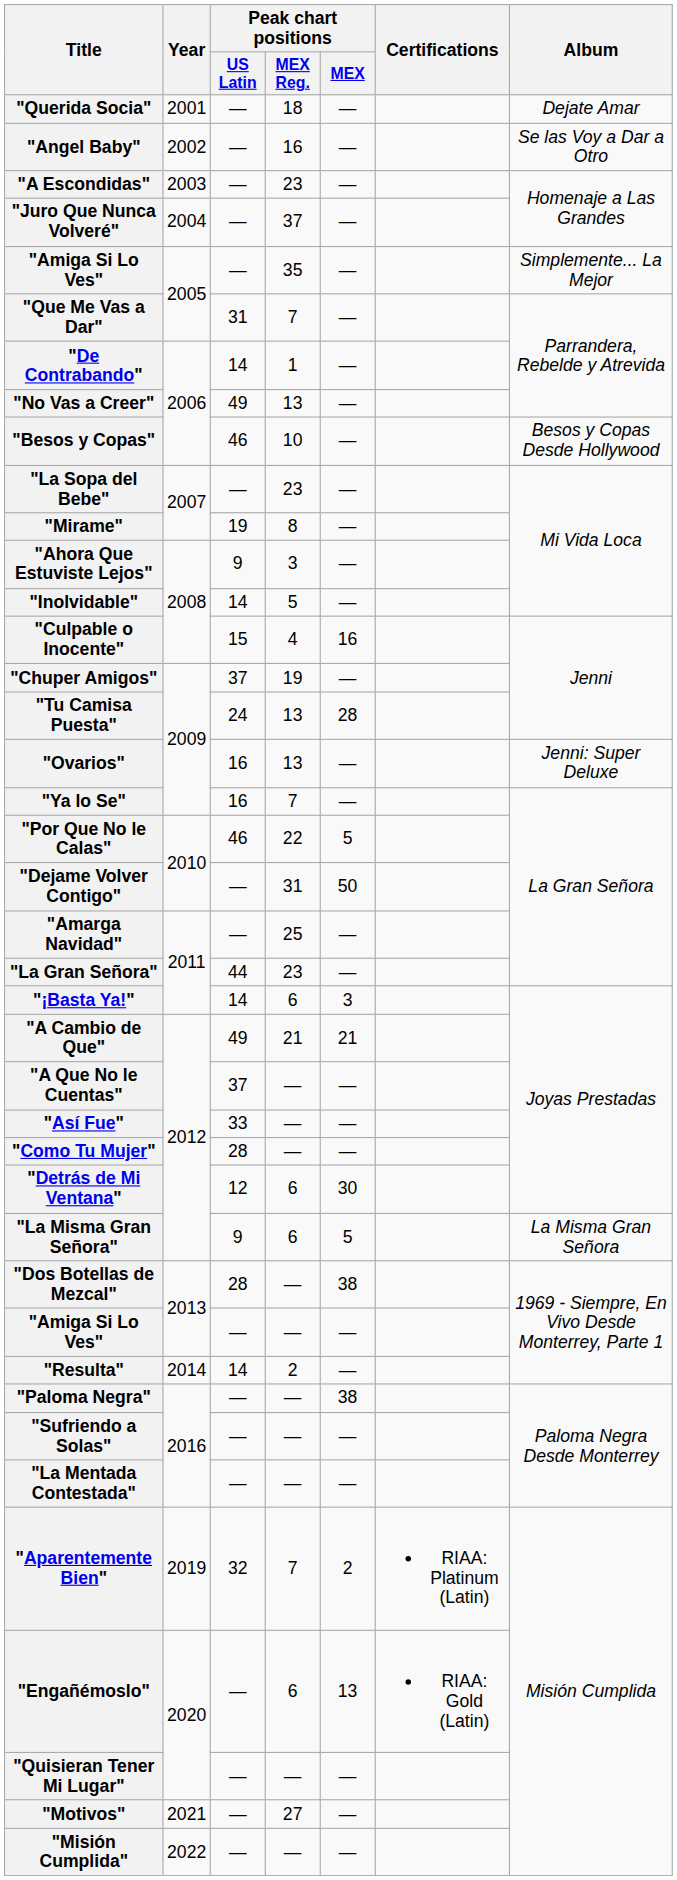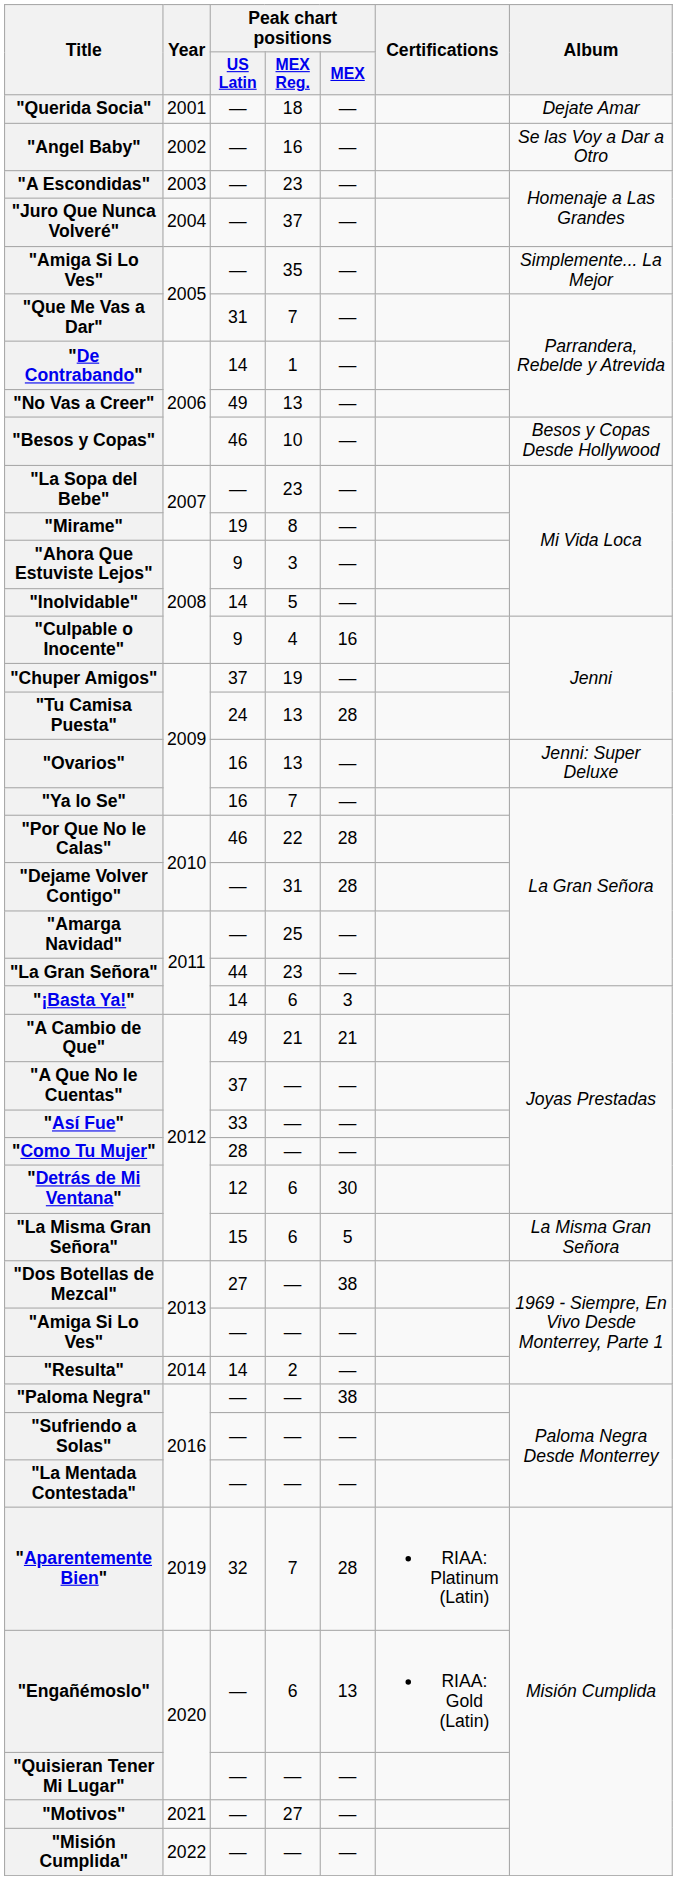 <table class="wikitable plainrowheaders" style="text-align:center;">
 <tr>
 <th scope="col" rowspan="2">Title</th>
 <th scope="col" rowspan="2">Year</th>
 <th scope="col" colspan="3">Peak chart positions</th>
 <th scope="col" rowspan="2">Certifications</th>
 <th scope="col" rowspan="2">Album</th>
 </tr>
 <tr>
 <th scope="col" style="width:3em; font-size:90%;"><a href='#'>US<br>Latin</a><br></th>
 <th scope="col" style="width:3em; font-size:90%;"><a href='#'>MEX<br>Reg.</a><br></th>
 <th scope="col" style="width:3em; font-size:90%;"><a href='#'>MEX</a><br></th>
 </tr>
 <tr>
 <th scope="row">"Querida Socia"</th>
 <td>2001</td>
 <td>—</td>
 <td>18</td>
 <td>—</td>
 <td></td>
 <td><em>Dejate Amar</em></td>
 </tr>
 <tr>
 <th scope="row">"Angel Baby"</th>
 <td>2002</td>
 <td>—</td>
 <td>16</td>
 <td>—</td>
 <td></td>
 <td><em>Se las Voy a Dar a Otro</em></td>
 </tr>
 <tr>
 <th scope="row">"A Escondidas"</th>
 <td>2003</td>
 <td>—</td>
 <td>23</td>
 <td>—</td>
 <td></td>
 <td rowspan="2"><em>Homenaje a Las Grandes</em></td>
 </tr>
 <tr>
 <th scope="row">"Juro Que Nunca Volveré"</th>
 <td>2004</td>
 <td>—</td>
 <td>37</td>
 <td>—</td>
 <td></td>
 </tr>
 <tr>
 <th scope="row">"Amiga Si Lo Ves"</th>
 <td rowspan="2">2005</td>
 <td>—</td>
 <td>35</td>
 <td>—</td>
 <td></td>
 <td><em>Simplemente... La Mejor</em></td>
 </tr>
 <tr>
 <th scope="row">"Que Me Vas a Dar"</th>
 <td>31</td>
 <td>7</td>
 <td>—</td>
 <td></td>
 <td rowspan="3"><em>Parrandera, Rebelde y Atrevida</em></td>
 </tr>
 <tr>
 <th scope="row">"<a href='#'>De Contrabando</a>"</th>
 <td rowspan="3">2006</td>
 <td>14</td>
 <td>1</td>
 <td>—</td>
 <td></td>
 </tr>
 <tr>
 <th scope="row">"No Vas a Creer"</th>
 <td>49</td>
 <td>13</td>
 <td>—</td>
 <td></td>
 </tr>
 <tr>
 <th scope="row">"Besos y Copas"</th>
 <td>46</td>
 <td>10</td>
 <td>—</td>
 <td></td>
 <td><em>Besos y Copas Desde Hollywood</em></td>
 </tr>
 <tr>
 <th scope="row">"La Sopa del Bebe"</th>
 <td rowspan="2">2007</td>
 <td>—</td>
 <td>23</td>
 <td>—</td>
 <td></td>
 <td rowspan="4"><em>Mi Vida Loca</em></td>
 </tr>
 <tr>
 <th scope="row">"Mirame"</th>
 <td>19</td>
 <td>8</td>
 <td>—</td>
 <td></td>
 </tr>
 <tr>
 <th scope="row">"Ahora Que Estuviste Lejos"</th>
 <td rowspan="3">2008</td>
 <td>9</td>
 <td>3</td>
 <td>—</td>
 <td></td>
 </tr>
 <tr>
 <th scope="row">"Inolvidable"</th>
 <td>14</td>
 <td>5</td>
 <td>—</td>
 <td></td>
 </tr>
 <tr>
 <th scope="row">"Culpable o Inocente"</th>
-<td>15</td>
+<td>9</td>
 <td>4</td>
 <td>16</td>
 <td></td>
 <td rowspan="3"><em>Jenni</em></td>
 </tr>
 <tr>
 <th scope="row">"Chuper Amigos"</th>
 <td rowspan="4">2009</td>
 <td>37</td>
 <td>19</td>
 <td>—</td>
 <td></td>
 </tr>
 <tr>
 <th scope="row">"Tu Camisa Puesta"</th>
 <td>24</td>
 <td>13</td>
 <td>28</td>
 <td></td>
 </tr>
 <tr>
 <th scope="row">"Ovarios"</th>
 <td>16</td>
 <td>13</td>
 <td>—</td>
 <td></td>
 <td><em>Jenni: Super Deluxe</em></td>
 </tr>
 <tr>
 <th scope="row">"Ya lo Se"</th>
 <td>16</td>
 <td>7</td>
 <td>—</td>
 <td></td>
 <td rowspan="5"><em>La Gran Señora</em></td>
 </tr>
 <tr>
 <th scope="row">"Por Que No le Calas"</th>
 <td rowspan="2">2010</td>
 <td>46</td>
 <td>22</td>
-<td>5</td>
+<td>28</td>
 <td></td>
 </tr>
 <tr>
 <th scope="row">"Dejame Volver Contigo"</th>
 <td>—</td>
 <td>31</td>
-<td>50</td>
+<td>28</td>
 <td></td>
 </tr>
 <tr>
 <th scope="row">"Amarga Navidad"</th>
 <td rowspan="3">2011</td>
 <td>—</td>
 <td>25</td>
 <td>—</td>
 <td></td>
 </tr>
 <tr>
 <th scope="row">"La Gran Señora"</th>
 <td>44</td>
 <td>23</td>
 <td>—</td>
 <td></td>
 </tr>
 <tr>
 <th scope="row">"<a href='#'>¡Basta Ya!</a>"</th>
 <td>14</td>
 <td>6</td>
 <td>3</td>
 <td></td>
 <td rowspan="6"><em>Joyas Prestadas</em></td>
 </tr>
 <tr>
 <th scope="row">"A Cambio de Que"</th>
 <td rowspan="6">2012</td>
 <td>49</td>
 <td>21</td>
 <td>21</td>
 <td></td>
 </tr>
 <tr>
 <th scope="row">"A Que No le Cuentas"</th>
 <td>37</td>
 <td>—</td>
 <td>—</td>
 <td></td>
 </tr>
 <tr>
 <th scope="row">"<a href='#'>Así Fue</a>"</th>
 <td>33</td>
 <td>—</td>
 <td>—</td>
 <td></td>
 </tr>
 <tr>
 <th scope="row">"<a href='#'>Como Tu Mujer</a>"</th>
 <td>28</td>
 <td>—</td>
 <td>—</td>
 <td></td>
 </tr>
 <tr>
 <th scope="row">"<a href='#'>Detrás de Mi Ventana</a>"</th>
 <td>12</td>
 <td>6</td>
 <td>30</td>
 <td></td>
 </tr>
 <tr>
 <th scope="row">"La Misma Gran Señora"</th>
-<td>9</td>
+<td>15</td>
 <td>6</td>
 <td>5</td>
 <td></td>
 <td><em>La Misma Gran Señora</em></td>
 </tr>
 <tr>
 <th scope="row">"Dos Botellas de Mezcal"</th>
 <td rowspan="2">2013</td>
-<td>28</td>
+<td>27</td>
 <td>—</td>
 <td>38</td>
 <td></td>
 <td rowspan="3"><em>1969 - Siempre, En Vivo Desde Monterrey, Parte 1</em></td>
 </tr>
 <tr>
 <th scope="row">"Amiga Si Lo Ves"</th>
 <td>—</td>
 <td>—</td>
 <td>—</td>
 <td></td>
 </tr>
 <tr>
 <th scope="row">"Resulta"</th>
 <td>2014</td>
 <td>14</td>
 <td>2</td>
 <td>—</td>
 <td></td>
 </tr>
 <tr>
 <th scope="row">"Paloma Negra"</th>
 <td rowspan="3">2016</td>
 <td>—</td>
 <td>—</td>
 <td>38</td>
 <td></td>
 <td rowspan="3"><em>Paloma Negra Desde Monterrey</em></td>
 </tr>
 <tr>
 <th scope="row">"Sufriendo a Solas"</th>
 <td>—</td>
 <td>—</td>
 <td>—</td>
 <td></td>
 </tr>
 <tr>
 <th scope="row">"La Mentada Contestada"</th>
 <td>—</td>
 <td>—</td>
 <td>—</td>
 <td></td>
 </tr>
 <tr>
 <th scope="row">"<a href='#'>Aparentemente Bien</a>"</th>
 <td>2019</td>
 <td>32</td>
 <td>7</td>
-<td>2</td>
+<td>28</td>
 <td><br><ul><li>RIAA: Platinum (Latin)</li></ul></td>
 <td rowspan="5"><em>Misión Cumplida</em></td>
 </tr>
 <tr>
 <th scope="row">"Engañémoslo"</th>
 <td rowspan="2">2020</td>
 <td>—</td>
 <td>6</td>
 <td>13</td>
 <td><br><ul><li>RIAA: Gold (Latin)</li></ul></td>
 </tr>
 <tr>
 <th scope="row">"Quisieran Tener Mi Lugar"</th>
 <td>—</td>
 <td>—</td>
 <td>—</td>
 <td></td>
 </tr>
 <tr>
 <th scope="row">"Motivos"</th>
 <td>2021</td>
 <td>—</td>
 <td>27</td>
 <td>—</td>
 <td></td>
 </tr>
 <tr>
 <th scope="row">"Misión Cumplida"</th>
 <td>2022</td>
 <td>—</td>
 <td>—</td>
 <td>—</td>
 <td></td>
 </tr>
 </table>
